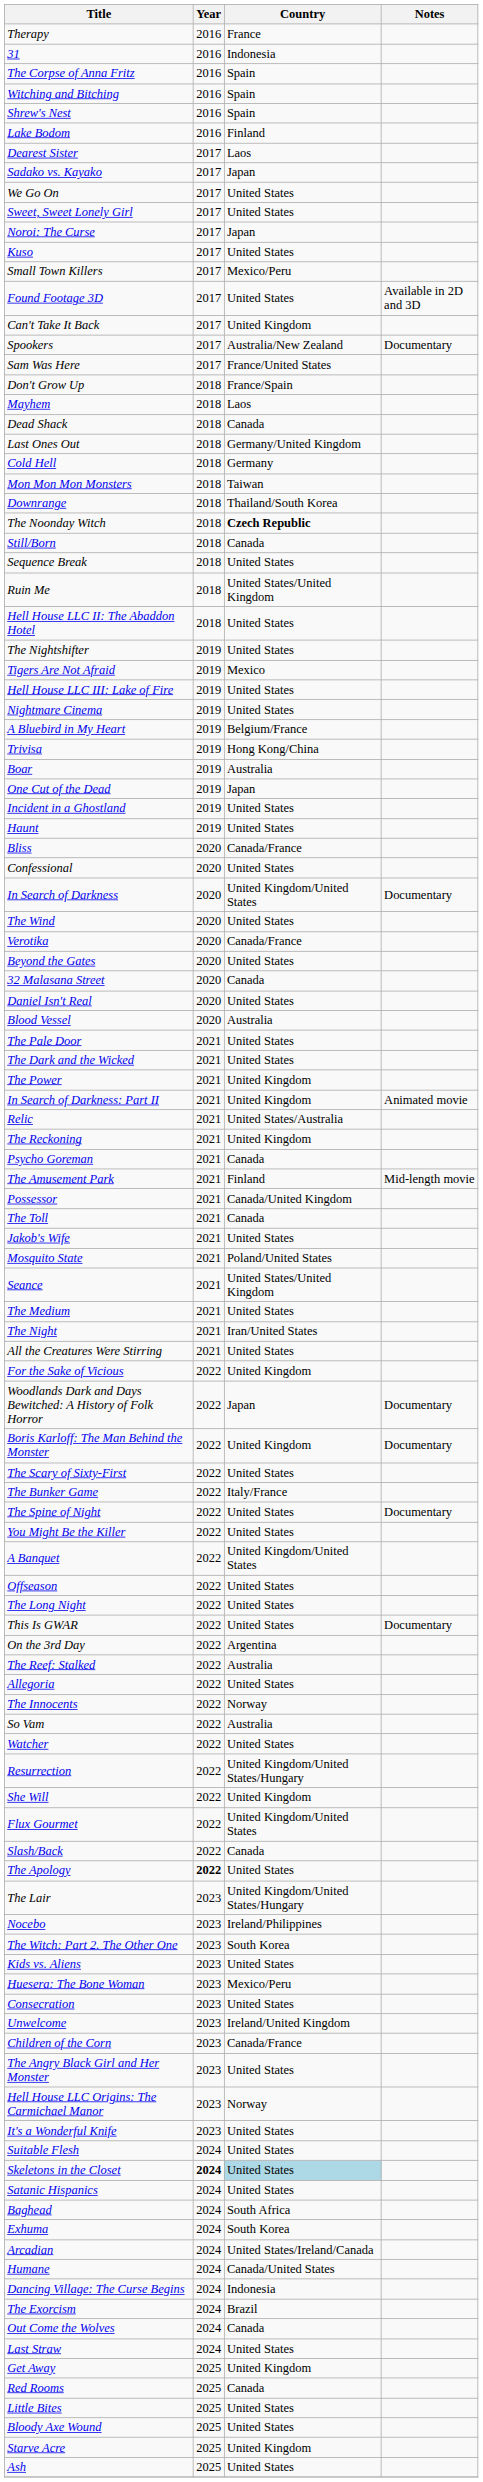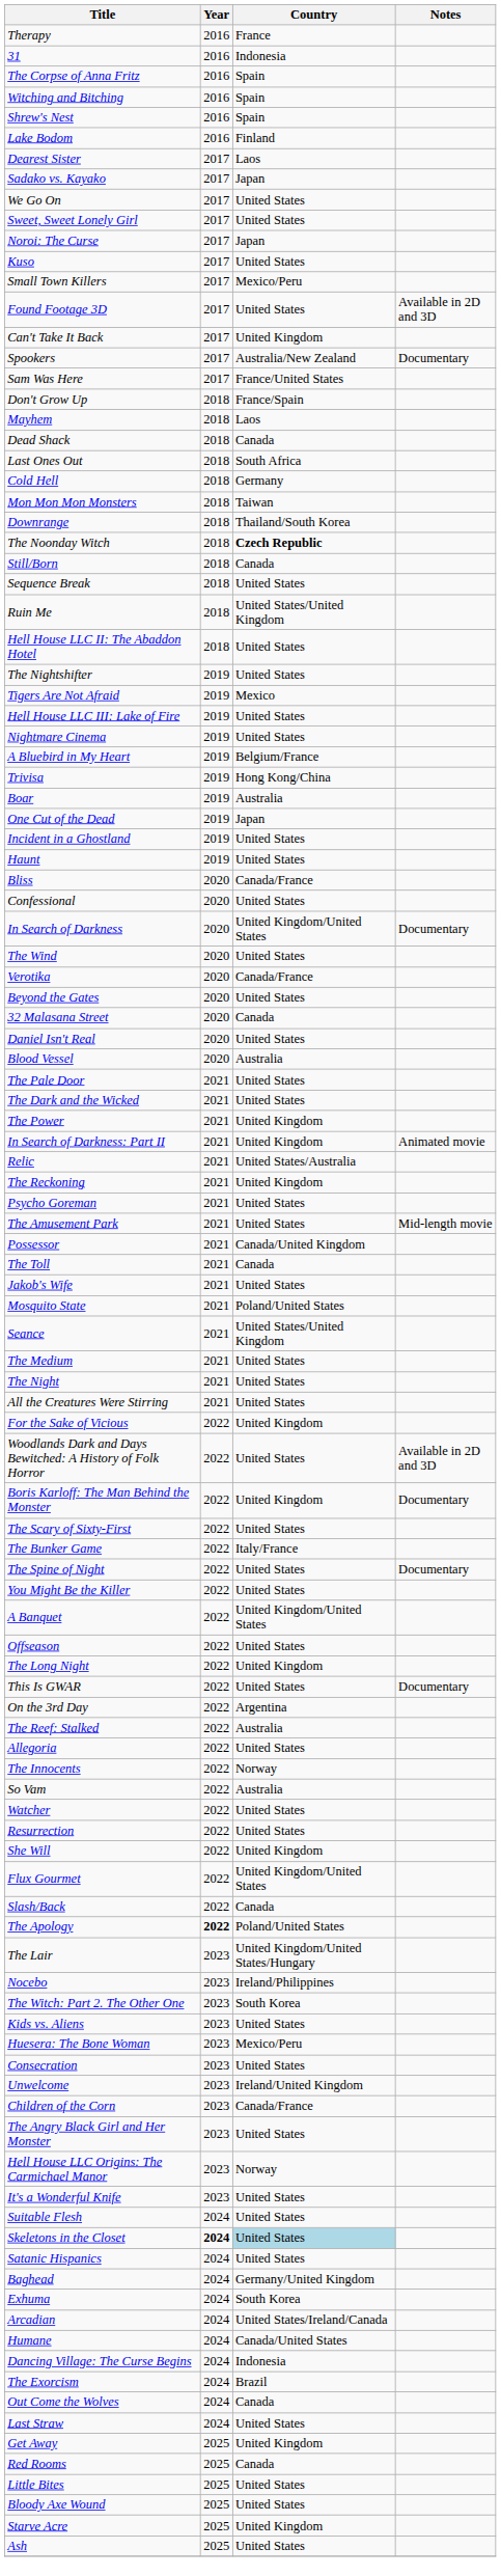 <table class="wikitable">
 <tr>
 <th>Title</th>
 <th>Year</th>
 <th>Country</th>
 <th>Notes</th>
 </tr>
 <tr>
 <td><em>Therapy</em></td>
 <td>2016</td>
 <td>France</td>
 <td></td>
 </tr>
 <tr>
 <td><em><a href='#'>31</a></em></td>
 <td>2016</td>
 <td>Indonesia</td>
 <td></td>
 </tr>
 <tr>
 <td><em><a href='#'>The Corpse of Anna Fritz</a></em></td>
 <td>2016</td>
 <td>Spain</td>
 <td></td>
 </tr>
 <tr>
 <td><em><a href='#'>Witching and Bitching</a></em></td>
 <td>2016</td>
 <td>Spain</td>
 <td></td>
 </tr>
 <tr>
 <td><em><a href='#'>Shrew's Nest</a></em></td>
 <td>2016</td>
 <td>Spain</td>
 <td></td>
 </tr>
 <tr>
 <td><em><a href='#'>Lake Bodom</a></em></td>
 <td>2016</td>
 <td>Finland</td>
 <td></td>
 </tr>
 <tr>
 <td><em><a href='#'>Dearest Sister</a></em></td>
 <td>2017</td>
 <td>Laos</td>
 <td></td>
 </tr>
 <tr>
 <td><em><a href='#'>Sadako vs. Kayako</a></em></td>
 <td>2017</td>
 <td>Japan</td>
 <td></td>
 </tr>
 <tr>
 <td><em>We Go On</em></td>
 <td>2017</td>
 <td>United States</td>
 <td></td>
 </tr>
 <tr>
 <td><em><a href='#'>Sweet, Sweet Lonely Girl</a></em></td>
 <td>2017</td>
 <td>United States</td>
 <td></td>
 </tr>
 <tr>
 <td><em><a href='#'>Noroi: The Curse</a></em></td>
 <td>2017</td>
 <td>Japan</td>
 <td></td>
 </tr>
 <tr>
 <td><em><a href='#'>Kuso</a></em></td>
 <td>2017</td>
 <td>United States</td>
 <td></td>
 </tr>
 <tr>
 <td><em>Small Town Killers</em></td>
 <td>2017</td>
 <td>Mexico/Peru</td>
 <td></td>
 </tr>
 <tr>
 <td><em><a href='#'>Found Footage 3D</a></em></td>
 <td>2017</td>
 <td>United States</td>
 <td>Available in 2D and 3D</td>
 </tr>
 <tr>
 <td><em>Can't Take It Back</em></td>
 <td>2017</td>
 <td>United Kingdom</td>
 <td></td>
 </tr>
 <tr>
 <td><em>Spookers</em></td>
 <td>2017</td>
 <td>Australia/New Zealand</td>
 <td>Documentary</td>
 </tr>
 <tr>
 <td><em>Sam Was Here</em></td>
 <td>2017</td>
 <td>France/United States</td>
 <td></td>
 </tr>
 <tr>
 <td><em>Don't Grow Up</em></td>
 <td>2018</td>
 <td>France/Spain</td>
 <td></td>
 </tr>
 <tr>
 <td><em><a href='#'>Mayhem</a></em></td>
 <td>2018</td>
 <td>Laos</td>
 <td></td>
 </tr>
 <tr>
 <td><em>Dead Shack</em></td>
 <td>2018</td>
 <td>Canada</td>
 <td></td>
 </tr>
 <tr>
 <td><em>Last Ones Out</em></td>
 <td>2018</td>
-<td>Germany/United Kingdom</td>
+<td>South Africa</td>
 <td></td>
 </tr>
 <tr>
 <td><em><a href='#'>Cold Hell</a></em></td>
 <td>2018</td>
 <td>Germany</td>
 <td></td>
 </tr>
 <tr>
 <td><em><a href='#'>Mon Mon Mon Monsters</a></em></td>
 <td>2018</td>
 <td>Taiwan</td>
 <td></td>
 </tr>
 <tr>
 <td><em><a href='#'>Downrange</a></em></td>
 <td>2018</td>
 <td>Thailand/South Korea</td>
 <td></td>
 </tr>
 <tr>
 <td><em>The Noonday Witch</em></td>
 <td>2018</td>
 <td><strong>Czech Republic</strong></td>
 <td></td>
 </tr>
 <tr>
 <td><em><a href='#'>Still/Born</a></em></td>
 <td>2018</td>
 <td>Canada</td>
 <td></td>
 </tr>
 <tr>
 <td><em>Sequence Break</em></td>
 <td>2018</td>
 <td>United States</td>
 <td></td>
 </tr>
 <tr>
 <td><em>Ruin Me</em></td>
 <td>2018</td>
 <td>United States/United Kingdom</td>
 <td></td>
 </tr>
 <tr>
 <td><em><a href='#'>Hell House LLC II: The Abaddon Hotel</a></em></td>
 <td>2018</td>
 <td>United States</td>
 <td></td>
 </tr>
 <tr>
 <td><em>The Nightshifter</em></td>
 <td>2019</td>
 <td>United States</td>
 <td></td>
 </tr>
 <tr>
 <td><em><a href='#'>Tigers Are Not Afraid</a></em></td>
 <td>2019</td>
 <td>Mexico</td>
 <td></td>
 </tr>
 <tr>
 <td><em><a href='#'>Hell House LLC III: Lake of Fire</a></em></td>
 <td>2019</td>
 <td>United States</td>
 <td></td>
 </tr>
 <tr>
 <td><em><a href='#'>Nightmare Cinema</a></em></td>
 <td>2019</td>
 <td>United States</td>
 <td></td>
 </tr>
 <tr>
 <td><em><a href='#'>A Bluebird in My Heart</a></em></td>
 <td>2019</td>
 <td>Belgium/France</td>
 <td></td>
 </tr>
 <tr>
 <td><em><a href='#'>Trivisa</a></em></td>
 <td>2019</td>
 <td>Hong Kong/China</td>
 <td></td>
 </tr>
 <tr>
 <td><em><a href='#'>Boar</a></em></td>
 <td>2019</td>
 <td>Australia</td>
 <td></td>
 </tr>
 <tr>
 <td><em><a href='#'>One Cut of the Dead</a></em></td>
 <td>2019</td>
 <td>Japan</td>
 <td></td>
 </tr>
 <tr>
 <td><em><a href='#'>Incident in a Ghostland</a></em></td>
 <td>2019</td>
 <td>United States</td>
 <td></td>
 </tr>
 <tr>
 <td><em><a href='#'>Haunt</a></em></td>
 <td>2019</td>
 <td>United States</td>
 <td></td>
 </tr>
 <tr>
 <td><em><a href='#'>Bliss</a></em></td>
 <td>2020</td>
 <td>Canada/France</td>
 <td></td>
 </tr>
 <tr>
 <td><em>Confessional</em></td>
 <td>2020</td>
 <td>United States</td>
 <td></td>
 </tr>
 <tr>
 <td><em><a href='#'>In Search of Darkness</a></em></td>
 <td>2020</td>
 <td>United Kingdom/United States</td>
 <td>Documentary</td>
 </tr>
 <tr>
 <td><em><a href='#'>The Wind</a></em></td>
 <td>2020</td>
 <td>United States</td>
 <td></td>
 </tr>
 <tr>
 <td><em><a href='#'>Verotika</a></em></td>
 <td>2020</td>
 <td>Canada/France</td>
 <td></td>
 </tr>
 <tr>
 <td><em><a href='#'>Beyond the Gates</a></em></td>
 <td>2020</td>
 <td>United States</td>
 <td></td>
 </tr>
 <tr>
 <td><em><a href='#'>32 Malasana Street</a></em></td>
 <td>2020</td>
 <td>Canada</td>
 <td></td>
 </tr>
 <tr>
 <td><em><a href='#'>Daniel Isn't Real</a></em></td>
 <td>2020</td>
 <td>United States</td>
 <td></td>
 </tr>
 <tr>
 <td><em><a href='#'>Blood Vessel</a></em></td>
 <td>2020</td>
 <td>Australia</td>
 <td></td>
 </tr>
 <tr>
 <td><em><a href='#'>The Pale Door</a></em></td>
 <td>2021</td>
 <td>United States</td>
 <td></td>
 </tr>
 <tr>
 <td><em><a href='#'>The Dark and the Wicked</a></em></td>
 <td>2021</td>
 <td>United States</td>
 <td></td>
 </tr>
 <tr>
 <td><em><a href='#'>The Power</a></em></td>
 <td>2021</td>
 <td>United Kingdom</td>
 <td></td>
 </tr>
 <tr>
 <td><em><a href='#'>In Search of Darkness: Part II</a></em></td>
 <td>2021</td>
 <td>United Kingdom</td>
 <td>Animated movie</td>
 </tr>
 <tr>
 <td><em><a href='#'>Relic</a></em></td>
 <td>2021</td>
 <td>United States/Australia</td>
 <td></td>
 </tr>
 <tr>
 <td><em><a href='#'>The Reckoning</a></em></td>
 <td>2021</td>
 <td>United Kingdom</td>
 <td></td>
 </tr>
 <tr>
 <td><em><a href='#'>Psycho Goreman</a></em></td>
 <td>2021</td>
-<td>Canada</td>
+<td>United States</td>
 <td></td>
 </tr>
 <tr>
 <td><em><a href='#'>The Amusement Park</a></em></td>
 <td>2021</td>
-<td>Finland</td>
+<td>United States</td>
 <td>Mid-length movie</td>
 </tr>
 <tr>
 <td><em><a href='#'>Possessor</a></em></td>
 <td>2021</td>
 <td>Canada/United Kingdom</td>
 <td></td>
 </tr>
 <tr>
 <td><em><a href='#'>The Toll</a></em></td>
 <td>2021</td>
 <td>Canada</td>
 <td></td>
 </tr>
 <tr>
 <td><em><a href='#'>Jakob's Wife</a></em></td>
 <td>2021</td>
 <td>United States</td>
 <td></td>
 </tr>
 <tr>
 <td><em><a href='#'>Mosquito State</a></em></td>
 <td>2021</td>
 <td>Poland/United States</td>
 <td></td>
 </tr>
 <tr>
 <td><em><a href='#'>Seance</a></em></td>
 <td>2021</td>
 <td>United States/United Kingdom</td>
 <td></td>
 </tr>
 <tr>
 <td><em><a href='#'>The Medium</a></em></td>
 <td>2021</td>
 <td>United States</td>
 <td></td>
 </tr>
 <tr>
 <td><em><a href='#'>The Night</a></em></td>
 <td>2021</td>
-<td>Iran/United States</td>
+<td>United States</td>
 <td></td>
 </tr>
 <tr>
 <td><em>All the Creatures Were Stirring</em></td>
 <td>2021</td>
 <td>United States</td>
 <td></td>
 </tr>
 <tr>
 <td><em><a href='#'>For the Sake of Vicious</a></em></td>
 <td>2022</td>
 <td>United Kingdom</td>
 <td></td>
 </tr>
 <tr>
 <td><em>Woodlands Dark and Days Bewitched: A History of Folk Horror</em></td>
 <td>2022</td>
-<td>Japan</td>
-<td>Documentary</td>
+<td>United States</td>
+<td>Available in 2D and 3D</td>
 </tr>
 <tr>
 <td><em><a href='#'>Boris Karloff: The Man Behind the Monster</a></em></td>
 <td>2022</td>
 <td>United Kingdom</td>
 <td>Documentary</td>
 </tr>
 <tr>
 <td><em><a href='#'>The Scary of Sixty-First</a></em></td>
 <td>2022</td>
 <td>United States</td>
 <td></td>
 </tr>
 <tr>
 <td><em><a href='#'>The Bunker Game</a></em></td>
 <td>2022</td>
 <td>Italy/France</td>
 <td></td>
 </tr>
 <tr>
 <td><em><a href='#'>The Spine of Night</a></em></td>
 <td>2022</td>
 <td>United States</td>
 <td>Documentary</td>
 </tr>
 <tr>
 <td><em><a href='#'>You Might Be the Killer</a></em></td>
 <td>2022</td>
 <td>United States</td>
 <td></td>
 </tr>
 <tr>
 <td><em><a href='#'>A Banquet</a></em></td>
 <td>2022</td>
 <td>United Kingdom/United States</td>
 <td></td>
 </tr>
 <tr>
 <td><em><a href='#'>Offseason</a></em></td>
 <td>2022</td>
 <td>United States</td>
 <td></td>
 </tr>
 <tr>
 <td><em><a href='#'>The Long Night</a></em></td>
 <td>2022</td>
-<td>United States</td>
+<td>United Kingdom</td>
 <td></td>
 </tr>
 <tr>
 <td><em>This Is GWAR</em></td>
 <td>2022</td>
 <td>United States</td>
 <td>Documentary</td>
 </tr>
 <tr>
 <td><em>On the 3rd Day</em></td>
 <td>2022</td>
 <td>Argentina</td>
 <td></td>
 </tr>
 <tr>
 <td><em><a href='#'>The Reef: Stalked</a></em></td>
 <td>2022</td>
 <td>Australia</td>
 <td></td>
 </tr>
 <tr>
 <td><em><a href='#'>Allegoria</a></em></td>
 <td>2022</td>
 <td>United States</td>
 <td></td>
 </tr>
 <tr>
 <td><em><a href='#'>The Innocents</a></em></td>
 <td>2022</td>
 <td>Norway</td>
 <td></td>
 </tr>
 <tr>
 <td><em>So Vam</em></td>
 <td>2022</td>
 <td>Australia</td>
 <td></td>
 </tr>
 <tr>
 <td><em><a href='#'>Watcher</a></em></td>
 <td>2022</td>
 <td>United States</td>
 <td></td>
 </tr>
 <tr>
 <td><em><a href='#'>Resurrection</a></em></td>
 <td>2022</td>
-<td>United Kingdom/United States/Hungary</td>
+<td>United States</td>
 <td></td>
 </tr>
 <tr>
 <td><em><a href='#'>She Will</a></em></td>
 <td>2022</td>
 <td>United Kingdom</td>
 <td></td>
 </tr>
 <tr>
 <td><em><a href='#'>Flux Gourmet</a></em></td>
 <td>2022</td>
 <td>United Kingdom/United States</td>
 <td></td>
 </tr>
 <tr>
 <td><em><a href='#'>Slash/Back</a></em></td>
 <td>2022</td>
 <td>Canada</td>
 <td></td>
 </tr>
 <tr>
 <td><em><a href='#'>The Apology</a></em></td>
 <td><strong>2022</strong></td>
-<td>United States</td>
+<td>Poland/United States</td>
 <td></td>
 </tr>
 <tr>
 <td><em>The Lair</em></td>
 <td>2023</td>
 <td>United Kingdom/United States/Hungary</td>
 <td></td>
 </tr>
 <tr>
 <td><em><a href='#'>Nocebo</a></em></td>
 <td>2023</td>
 <td>Ireland/Philippines</td>
 <td></td>
 </tr>
 <tr>
 <td><em><a href='#'>The Witch: Part 2. The Other One</a></em></td>
 <td>2023</td>
 <td>South Korea</td>
 <td></td>
 </tr>
 <tr>
 <td><em><a href='#'>Kids vs. Aliens</a></em></td>
 <td>2023</td>
 <td>United States</td>
 <td></td>
 </tr>
 <tr>
 <td><em><a href='#'>Huesera: The Bone Woman</a></em></td>
 <td>2023</td>
 <td>Mexico/Peru</td>
 <td></td>
 </tr>
 <tr>
 <td><em><a href='#'>Consecration</a></em></td>
 <td>2023</td>
 <td>United States</td>
 <td></td>
 </tr>
 <tr>
 <td><em><a href='#'>Unwelcome</a></em></td>
 <td>2023</td>
 <td>Ireland/United Kingdom</td>
 <td></td>
 </tr>
 <tr>
 <td><em><a href='#'>Children of the Corn</a></em></td>
 <td>2023</td>
 <td>Canada/France</td>
 <td></td>
 </tr>
 <tr>
 <td><em><a href='#'>The Angry Black Girl and Her Monster</a></em></td>
 <td>2023</td>
 <td>United States</td>
 <td></td>
 </tr>
 <tr>
 <td><em><a href='#'>Hell House LLC Origins: The Carmichael Manor</a></em></td>
 <td>2023</td>
 <td>Norway</td>
 <td></td>
 </tr>
 <tr>
 <td><em><a href='#'>It's a Wonderful Knife</a></em></td>
 <td>2023</td>
 <td>United States</td>
 <td></td>
 </tr>
 <tr>
 <td><em><a href='#'>Suitable Flesh</a></em></td>
 <td>2024</td>
 <td>United States</td>
 <td></td>
 </tr>
 <tr>
 <td><em><a href='#'>Skeletons in the Closet</a></em></td>
 <td><strong>2024</strong></td>
 <td style="background: lightblue;">United States</td>
 <td></td>
 </tr>
 <tr>
 <td><em><a href='#'>Satanic Hispanics</a></em></td>
 <td>2024</td>
 <td>United States</td>
 <td></td>
 </tr>
 <tr>
 <td><em><a href='#'>Baghead</a></em></td>
 <td>2024</td>
-<td>South Africa</td>
+<td>Germany/United Kingdom</td>
 <td></td>
 </tr>
 <tr>
 <td><em><a href='#'>Exhuma</a></em></td>
 <td>2024</td>
 <td>South Korea</td>
 <td></td>
 </tr>
 <tr>
 <td><em><a href='#'>Arcadian</a></em></td>
 <td>2024</td>
 <td>United States/Ireland/Canada</td>
 <td></td>
 </tr>
 <tr>
 <td><em><a href='#'>Humane</a></em></td>
 <td>2024</td>
 <td>Canada/United States</td>
 <td></td>
 </tr>
 <tr>
 <td><em><a href='#'>Dancing Village: The Curse Begins</a></em></td>
 <td>2024</td>
 <td>Indonesia</td>
 <td></td>
 </tr>
 <tr>
 <td><em><a href='#'> The Exorcism</a></em></td>
 <td>2024</td>
 <td>Brazil</td>
 <td></td>
 </tr>
 <tr>
 <td><em><a href='#'>Out Come the Wolves</a></em></td>
 <td>2024</td>
 <td>Canada</td>
 <td></td>
 </tr>
 <tr>
 <td><em><a href='#'>Last Straw</a></em></td>
 <td>2024</td>
 <td>United States</td>
 <td></td>
 </tr>
 <tr>
 <td><em><a href='#'>Get Away</a></em></td>
 <td>2025</td>
 <td>United Kingdom</td>
 <td></td>
 </tr>
 <tr>
 <td><em><a href='#'>Red Rooms</a></em></td>
 <td>2025</td>
 <td>Canada</td>
 <td></td>
 </tr>
 <tr>
 <td><em><a href='#'>Little Bites</a></em></td>
 <td>2025</td>
 <td>United States</td>
 <td></td>
 </tr>
 <tr>
 <td><em><a href='#'>Bloody Axe Wound</a></em></td>
 <td>2025</td>
 <td>United States</td>
 <td></td>
 </tr>
 <tr>
 <td><em><a href='#'>Starve Acre</a></em></td>
 <td>2025</td>
 <td>United Kingdom</td>
 <td></td>
 </tr>
 <tr>
 <td><em><a href='#'>Ash</a></em></td>
 <td>2025</td>
 <td>United States</td>
 <td></td>
 </tr>
 <tr>
 </tr>
 </table>
